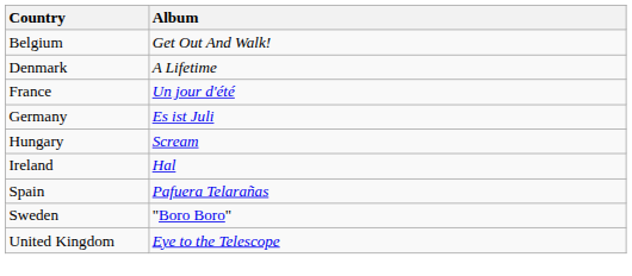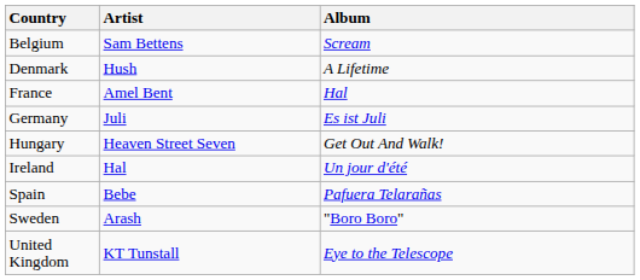 <table class="wikitable" style="width:72%;">
 <tr>
 <th style="width:15%; text-align:left;">Country</th>
+<th style="width:35%; text-align:left;">Artist</th>
 <th style="width:50%; text-align:left;">Album</th>
 </tr>
 <tr>
 <td>Belgium</td>
-<td><em>Get Out And Walk!</em></td>
+<td><a href='#'>Sam Bettens</a></td>
+<td><em><a href='#'>Scream</a></em></td>
 </tr>
 <tr>
 <td>Denmark</td>
+<td><a href='#'>Hush</a></td>
 <td><em>A Lifetime</em></td>
 </tr>
 <tr>
 <td>France</td>
-<td><em><a href='#'>Un jour d'été</a></em></td>
+<td><a href='#'>Amel Bent</a></td>
+<td><em><a href='#'>Hal</a></em></td>
 </tr>
 <tr>
 <td>Germany</td>
+<td><a href='#'>Juli</a></td>
 <td><em><a href='#'>Es ist Juli</a></em></td>
 </tr>
 <tr>
 <td>Hungary</td>
-<td><em><a href='#'>Scream</a></em></td>
+<td><a href='#'>Heaven Street Seven</a></td>
+<td><em>Get Out And Walk!</em></td>
 </tr>
 <tr>
 <td>Ireland</td>
-<td><em><a href='#'>Hal</a></em></td>
+<td><a href='#'>Hal</a></td>
+<td><em><a href='#'>Un jour d'été</a></em></td>
 </tr>
 <tr>
 <td>Spain</td>
+<td><a href='#'>Bebe</a></td>
 <td><em><a href='#'>Pafuera Telarañas</a></em></td>
 </tr>
 <tr>
 <td>Sweden</td>
+<td><a href='#'>Arash</a></td>
 <td>"<a href='#'>Boro Boro</a>"</td>
 </tr>
 <tr>
 <td>United Kingdom</td>
+<td><a href='#'>KT Tunstall</a></td>
 <td><em><a href='#'>Eye to the Telescope</a></em></td>
 </tr>
 </table>
